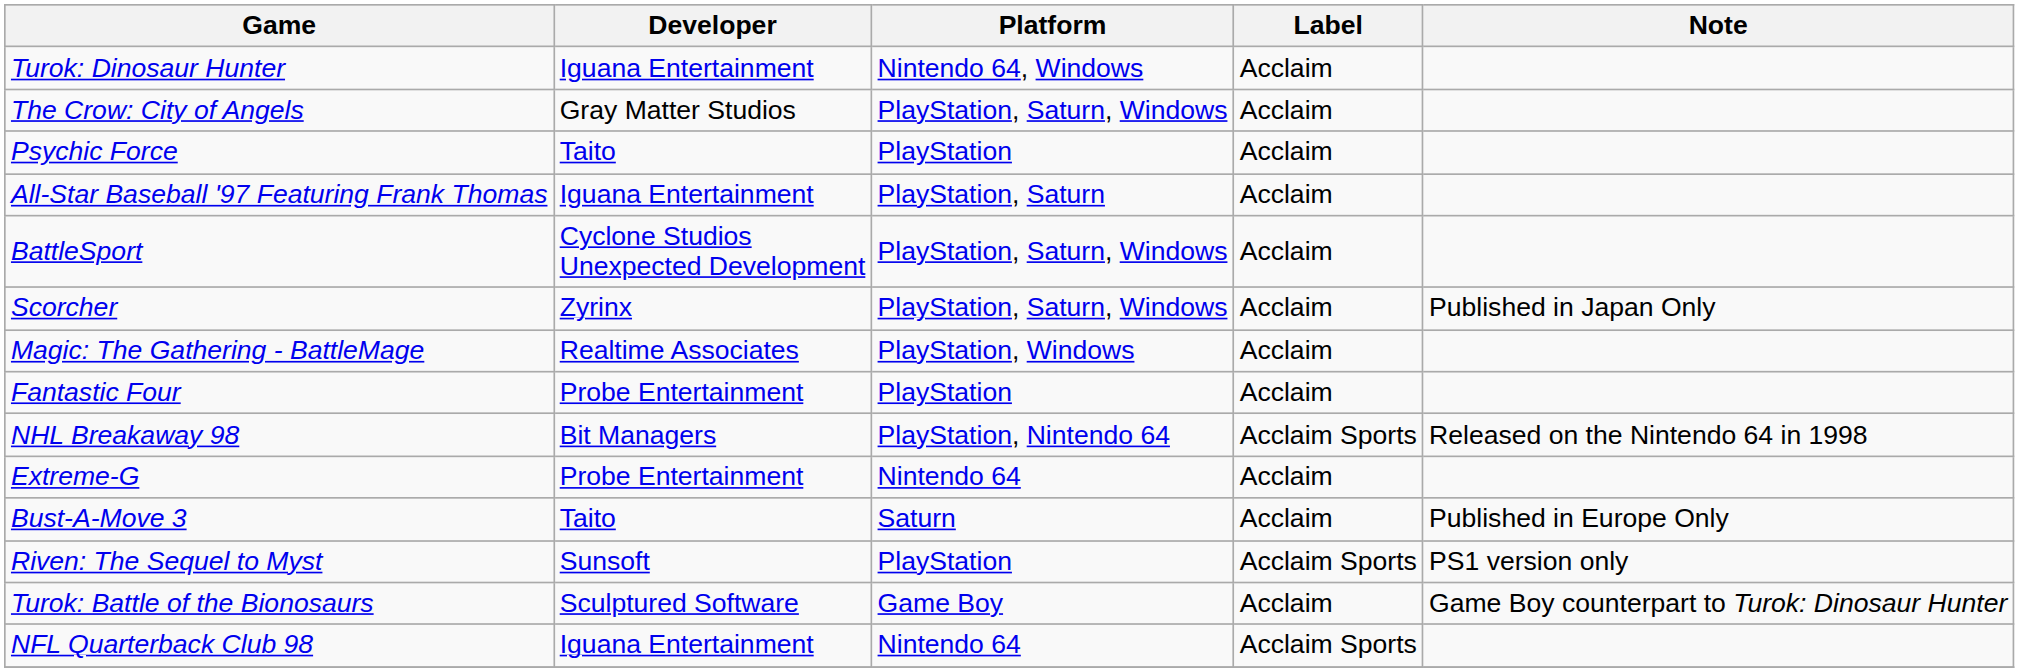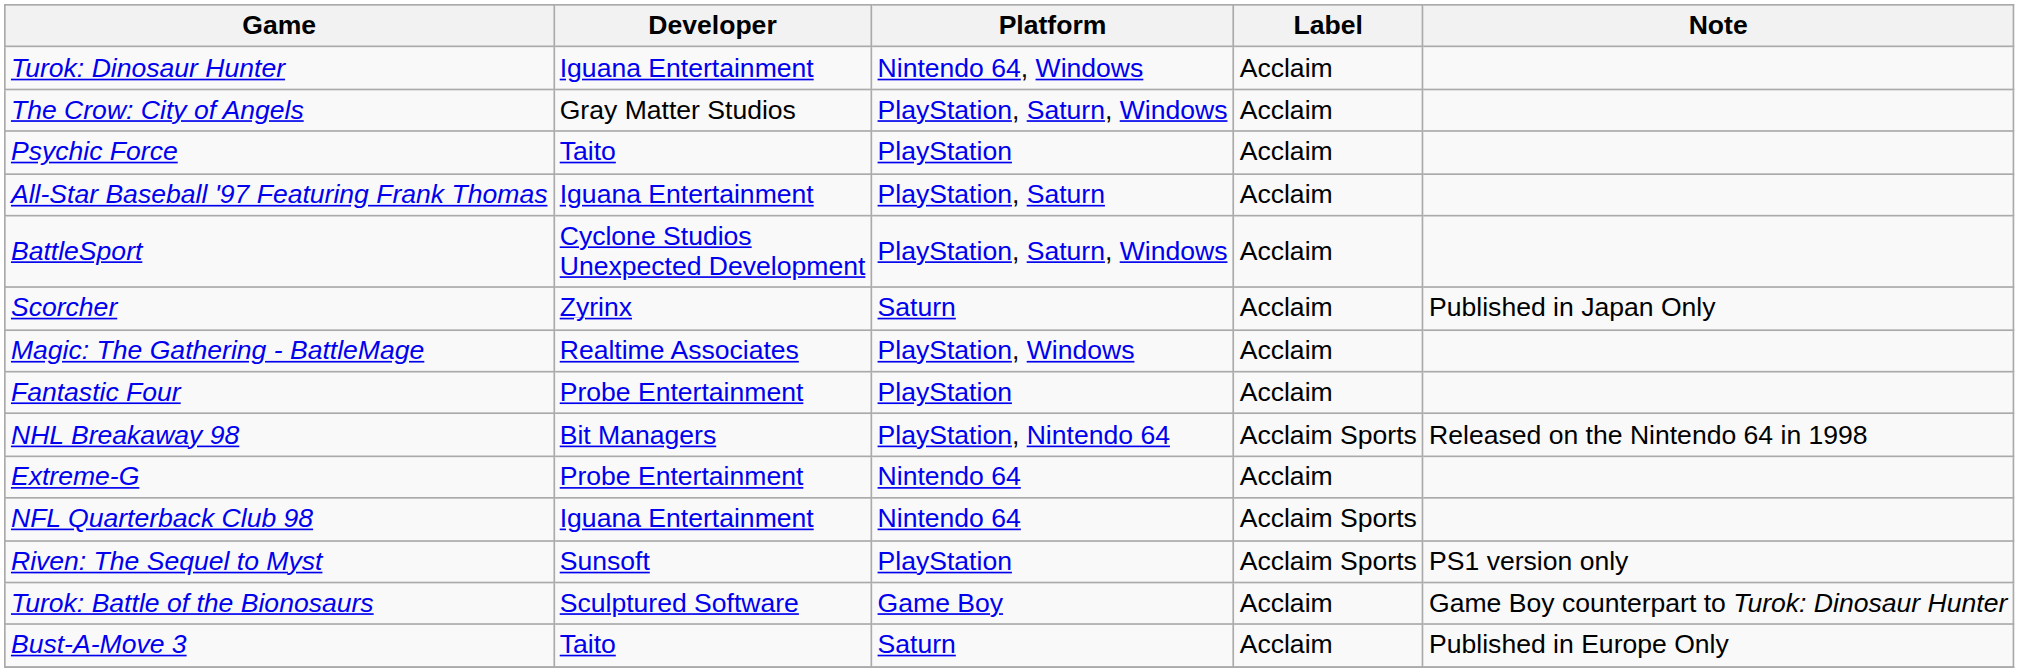 <table class="wikitable sortable">
 <tr>
 <th>Game</th>
 <th>Developer</th>
 <th>Platform</th>
 <th>Label</th>
 <th>Note</th>
 </tr>
 <tr>
 <td><em><a href='#'>Turok: Dinosaur Hunter</a></em></td>
 <td><a href='#'>Iguana Entertainment</a></td>
 <td><a href='#'>Nintendo 64</a>, <a href='#'>Windows</a></td>
 <td>Acclaim</td>
 <td></td>
 </tr>
 <tr>
 <td><em><a href='#'>The Crow: City of Angels</a></em></td>
 <td>Gray Matter Studios</td>
 <td><a href='#'>PlayStation</a>, <a href='#'>Saturn</a>, <a href='#'>Windows</a></td>
 <td>Acclaim</td>
 <td></td>
 </tr>
 <tr>
 <td><em><a href='#'>Psychic Force</a></em></td>
 <td><a href='#'>Taito</a></td>
 <td><a href='#'>PlayStation</a></td>
 <td>Acclaim</td>
 <td></td>
 </tr>
 <tr>
 <td><em><a href='#'>All-Star Baseball '97 Featuring Frank Thomas</a></em></td>
 <td><a href='#'>Iguana Entertainment</a></td>
 <td><a href='#'>PlayStation</a>, <a href='#'>Saturn</a></td>
 <td>Acclaim</td>
 <td></td>
 </tr>
 <tr>
 <td><em><a href='#'>BattleSport</a></em></td>
 <td><a href='#'>Cyclone Studios</a><br><a href='#'>Unexpected Development</a></td>
 <td><a href='#'>PlayStation</a>, <a href='#'>Saturn</a>, <a href='#'>Windows</a></td>
 <td>Acclaim</td>
 <td></td>
 </tr>
 <tr>
 <td><em><a href='#'>Scorcher</a></em></td>
 <td><a href='#'>Zyrinx</a></td>
-<td><a href='#'>PlayStation</a>, <a href='#'>Saturn</a>, <a href='#'>Windows</a></td>
+<td><a href='#'>Saturn</a></td>
 <td>Acclaim</td>
 <td>Published in Japan Only</td>
 </tr>
 <tr>
 <td><em><a href='#'>Magic: The Gathering - BattleMage</a></em></td>
 <td><a href='#'>Realtime Associates</a></td>
 <td><a href='#'>PlayStation</a>, <a href='#'>Windows</a></td>
 <td>Acclaim</td>
 <td></td>
 </tr>
 <tr>
 <td><em><a href='#'>Fantastic Four</a></em></td>
 <td><a href='#'>Probe Entertainment</a></td>
 <td><a href='#'>PlayStation</a></td>
 <td>Acclaim</td>
 <td></td>
 </tr>
 <tr>
 <td><em><a href='#'>NHL Breakaway 98</a></em></td>
 <td><a href='#'>Bit Managers</a></td>
 <td><a href='#'>PlayStation</a>, <a href='#'>Nintendo 64</a></td>
 <td>Acclaim Sports</td>
 <td>Released on the Nintendo 64 in 1998</td>
 </tr>
 <tr>
 <td><em><a href='#'>Extreme-G</a></em></td>
 <td><a href='#'>Probe Entertainment</a></td>
 <td><a href='#'>Nintendo 64</a></td>
 <td>Acclaim</td>
 <td></td>
 </tr>
 <tr>
-<td><em><a href='#'>Bust-A-Move 3</a></em></td>
-<td><a href='#'>Taito</a></td>
-<td><a href='#'>Saturn</a></td>
-<td>Acclaim</td>
-<td>Published in Europe Only</td>
+<td><em><a href='#'>NFL Quarterback Club 98</a></em></td>
+<td><a href='#'>Iguana Entertainment</a></td>
+<td><a href='#'>Nintendo 64</a></td>
+<td>Acclaim Sports</td>
+<td></td>
 </tr>
 <tr>
 <td><em><a href='#'>Riven: The Sequel to Myst</a></em></td>
 <td><a href='#'>Sunsoft</a></td>
 <td><a href='#'>PlayStation</a></td>
 <td>Acclaim Sports</td>
 <td>PS1 version only</td>
 </tr>
 <tr>
 <td><em><a href='#'>Turok: Battle of the Bionosaurs</a></em></td>
 <td><a href='#'>Sculptured Software</a></td>
 <td><a href='#'>Game Boy</a></td>
 <td>Acclaim</td>
 <td>Game Boy counterpart to <em>Turok: Dinosaur Hunter</em></td>
 </tr>
 <tr>
-<td><em><a href='#'>NFL Quarterback Club 98</a></em></td>
-<td><a href='#'>Iguana Entertainment</a></td>
-<td><a href='#'>Nintendo 64</a></td>
-<td>Acclaim Sports</td>
-<td></td>
+<td><em><a href='#'>Bust-A-Move 3</a></em></td>
+<td><a href='#'>Taito</a></td>
+<td><a href='#'>Saturn</a></td>
+<td>Acclaim</td>
+<td>Published in Europe Only</td>
 </tr>
 <tr>
 </tr>
 </table>
